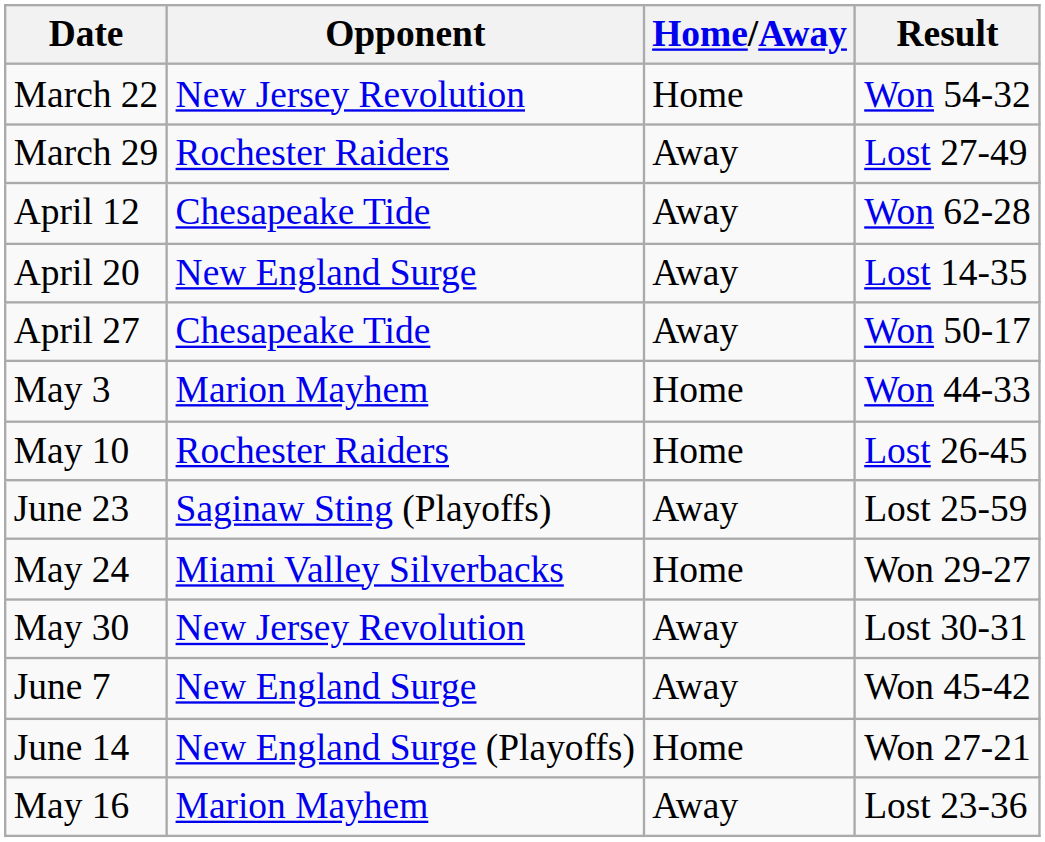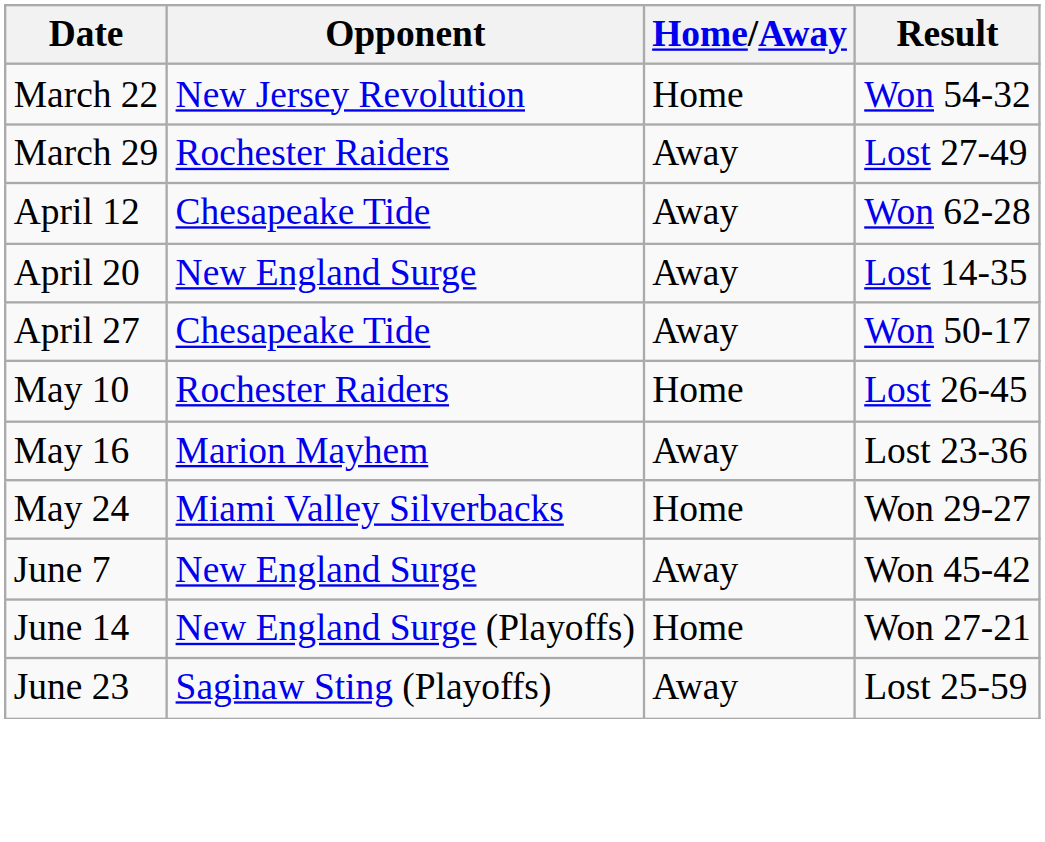 <table class="wikitable">
 <tr>
 <th>Date</th>
 <th>Opponent</th>
 <th><a href='#'>Home</a>/<a href='#'>Away</a></th>
 <th>Result</th>
 </tr>
 <tr>
 <td>March 22</td>
 <td><a href='#'>New Jersey Revolution</a></td>
 <td>Home</td>
 <td><a href='#'>Won</a> 54-32</td>
 </tr>
 <tr>
 <td>March 29</td>
 <td><a href='#'>Rochester Raiders</a></td>
 <td>Away</td>
 <td><a href='#'>Lost</a> 27-49</td>
 </tr>
 <tr>
 <td>April 12</td>
 <td><a href='#'>Chesapeake Tide</a></td>
 <td>Away</td>
 <td><a href='#'>Won</a> 62-28</td>
 </tr>
 <tr>
 <td>April 20</td>
 <td><a href='#'>New England Surge</a></td>
 <td>Away</td>
 <td><a href='#'>Lost</a> 14-35</td>
 </tr>
 <tr>
 <td>April 27</td>
 <td><a href='#'>Chesapeake Tide</a></td>
 <td>Away</td>
 <td><a href='#'>Won</a> 50-17</td>
 </tr>
 <tr>
-<td>May 3</td>
-<td><a href='#'>Marion Mayhem</a></td>
-<td>Home</td>
-<td><a href='#'>Won</a> 44-33</td>
-</tr>
-<tr>
 <td>May 10</td>
 <td><a href='#'>Rochester Raiders</a></td>
 <td>Home</td>
 <td><a href='#'>Lost</a> 26-45</td>
 </tr>
 <tr>
-<td>June 23</td>
-<td><a href='#'>Saginaw Sting</a> (Playoffs)</td>
+<td>May 16</td>
+<td><a href='#'>Marion Mayhem</a></td>
 <td>Away</td>
-<td>Lost 25-59</td>
+<td>Lost 23-36</td>
 </tr>
 <tr>
 <td>May 24</td>
 <td><a href='#'>Miami Valley Silverbacks</a></td>
 <td>Home</td>
 <td>Won 29-27</td>
-</tr>
-<tr>
-<td>May 30</td>
-<td><a href='#'>New Jersey Revolution</a></td>
-<td>Away</td>
-<td>Lost 30-31</td>
 </tr>
 <tr>
 <td>June 7</td>
 <td><a href='#'>New England Surge</a></td>
 <td>Away</td>
 <td>Won 45-42</td>
 </tr>
 <tr>
 <td>June 14</td>
 <td><a href='#'>New England Surge</a> (Playoffs)</td>
 <td>Home</td>
 <td>Won 27-21</td>
 </tr>
 <tr>
-<td>May 16</td>
-<td><a href='#'>Marion Mayhem</a></td>
+<td>June 23</td>
+<td><a href='#'>Saginaw Sting</a> (Playoffs)</td>
 <td>Away</td>
-<td>Lost 23-36</td>
+<td>Lost 25-59</td>
 </tr>
 </table>
